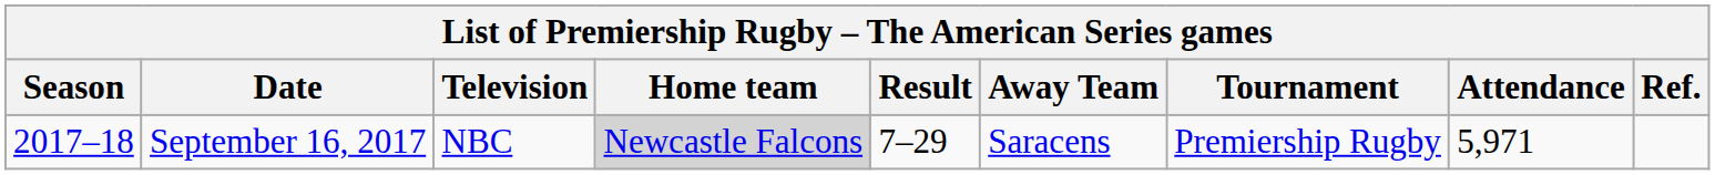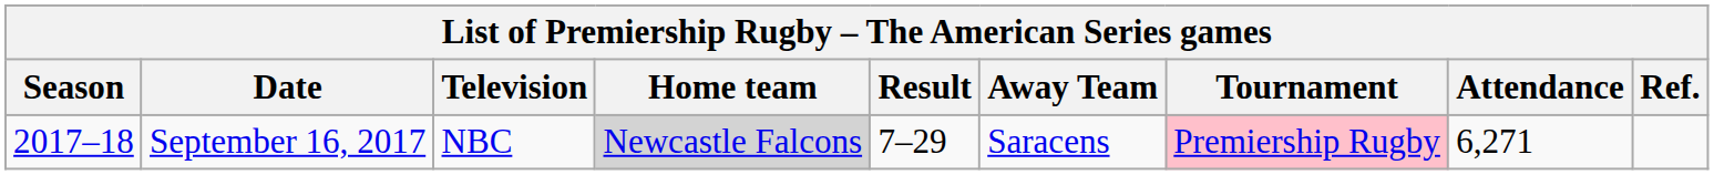 <table class="wikitable">
 <tr style="background:#efefef;">
 <th colspan=9>List of Premiership Rugby – The American Series games</th>
 </tr>
 <tr>
 <th>Season</th>
 <th>Date</th>
 <th>Television</th>
 <th>Home team</th>
 <th>Result</th>
 <th>Away Team</th>
 <th>Tournament</th>
 <th>Attendance</th>
 <th>Ref.</th>
 </tr>
 <tr>
 <td><a href='#'>2017–18</a></td>
 <td><a href='#'>September 16, 2017</a></td>
 <td><a href='#'>NBC</a></td>
 <td style="background: lightgrey;"> <a href='#'>Newcastle Falcons</a></td>
 <td>7–29</td>
 <td> <a href='#'>Saracens</a></td>
-<td><a href='#'>Premiership Rugby</a></td>
-<td>5,971</td>
+<td style="background: pink;"><a href='#'>Premiership Rugby</a></td>
+<td>6,271</td>
 <td></td>
 </tr>
 </table>
